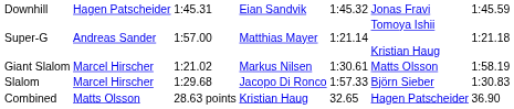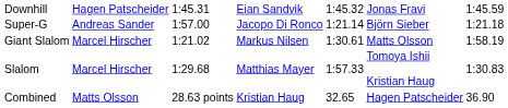 <table>
 <tr>
 <td>Downhill</td>
 <td><a href='#'>Hagen Patscheider</a><br></td>
 <td>1:45.31</td>
 <td><a href='#'>Eian Sandvik</a><br></td>
 <td>1:45.32</td>
 <td><a href='#'>Jonas Fravi</a><br></td>
 <td>1:45.59</td>
 </tr>
 <tr>
 <td>Super-G</td>
 <td><a href='#'>Andreas Sander</a><br></td>
 <td>1:57.00</td>
-<td><a href='#'>Matthias Mayer</a><br></td>
+<td><a href='#'>Jacopo Di Ronco</a><br></td>
 <td>1:21.14</td>
-<td><a href='#'>Tomoya Ishii</a><br><br><a href='#'>Kristian Haug</a><br></td>
+<td><a href='#'>Björn Sieber</a><br></td>
 <td>1:21.18</td>
 </tr>
 <tr>
 <td>Giant Slalom</td>
 <td><a href='#'>Marcel Hirscher</a><br></td>
 <td>1:21.02</td>
 <td><a href='#'>Markus Nilsen</a><br></td>
 <td>1:30.61</td>
 <td><a href='#'>Matts Olsson</a><br></td>
 <td>1:58.19</td>
 </tr>
 <tr>
 <td>Slalom</td>
 <td><a href='#'>Marcel Hirscher</a><br></td>
 <td>1:29.68</td>
-<td><a href='#'>Jacopo Di Ronco</a><br></td>
+<td><a href='#'>Matthias Mayer</a><br></td>
 <td>1:57.33</td>
-<td><a href='#'>Björn Sieber</a><br></td>
+<td><a href='#'>Tomoya Ishii</a><br><br><a href='#'>Kristian Haug</a><br></td>
 <td>1:30.83</td>
 </tr>
 <tr>
 <td>Combined</td>
 <td><a href='#'>Matts Olsson</a><br></td>
 <td>28.63 points</td>
 <td><a href='#'>Kristian Haug</a><br></td>
 <td>32.65</td>
 <td><a href='#'>Hagen Patscheider</a><br></td>
 <td>36.90</td>
 </tr>
 </table>
